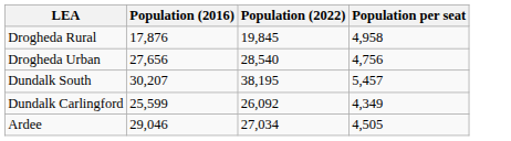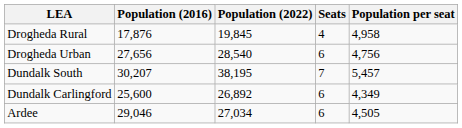 <table class="wikitable sortable">
 <tr>
 <th>LEA</th>
 <th>Population (2016)</th>
 <th>Population (2022)</th>
+<th>Seats</th>
 <th>Population per seat</th>
 </tr>
 <tr>
 <td>Drogheda Rural</td>
 <td>17,876</td>
 <td>19,845</td>
+<td>4</td>
 <td>4,958</td>
 </tr>
 <tr>
 <td>Drogheda Urban</td>
 <td>27,656</td>
 <td>28,540</td>
+<td>6</td>
 <td>4,756</td>
 </tr>
 <tr>
 <td>Dundalk South</td>
 <td>30,207</td>
 <td>38,195</td>
+<td>7</td>
 <td>5,457</td>
 </tr>
 <tr>
 <td>Dundalk Carlingford</td>
-<td>25,599</td>
-<td>26,092</td>
+<td>25,600</td>
+<td>26,892</td>
+<td>6</td>
 <td>4,349</td>
 </tr>
 <tr>
 <td>Ardee</td>
 <td>29,046</td>
 <td>27,034</td>
+<td>6</td>
 <td>4,505</td>
 </tr>
 </table>
